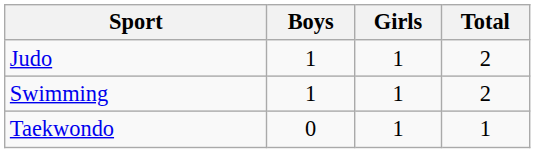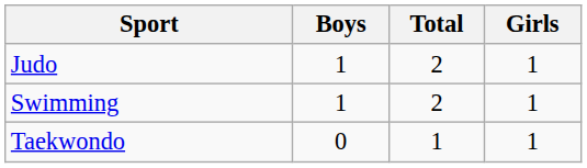 <table class="wikitable sortable" style="text-align:center;">
 <tr>
 <th width=180>Sport</th>
 <th width=55>Boys</th>
+<th width=55>Total</th>
 <th width=55>Girls</th>
-<th width=55>Total</th>
 </tr>
 <tr>
 <td align=left><a href='#'>Judo</a></td>
 <td>1</td>
+<td>2</td>
 <td>1</td>
-<td>2</td>
 </tr>
 <tr>
 <td align=left><a href='#'>Swimming</a></td>
 <td>1</td>
+<td>2</td>
 <td>1</td>
-<td>2</td>
 </tr>
 <tr>
 <td align=left><a href='#'>Taekwondo</a></td>
 <td>0</td>
 <td>1</td>
 <td>1</td>
 </tr>
 </table>
